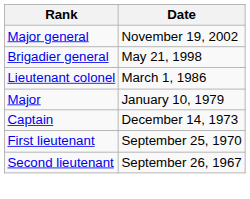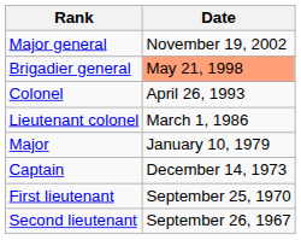 <table class="wikitable">
 <tr>
 <th>Rank</th>
 <th>Date</th>
 </tr>
 <tr>
 <td> <a href='#'>Major general</a></td>
 <td>November 19, 2002</td>
 </tr>
 <tr>
 <td> <a href='#'>Brigadier general</a></td>
-<td>May 21, 1998</td>
+<td style="background: lightsalmon;">May 21, 1998</td>
+</tr>
+<tr>
+<td> <a href='#'>Colonel</a></td>
+<td>April 26, 1993</td>
 </tr>
 <tr>
 <td> <a href='#'>Lieutenant colonel</a></td>
 <td>March 1, 1986</td>
 </tr>
 <tr>
 <td> <a href='#'>Major</a></td>
 <td>January 10, 1979</td>
 </tr>
 <tr>
 <td> <a href='#'>Captain</a></td>
 <td>December 14, 1973</td>
 </tr>
 <tr>
 <td> <a href='#'>First lieutenant</a></td>
 <td>September 25, 1970</td>
 </tr>
 <tr>
 <td> <a href='#'>Second lieutenant</a></td>
 <td>September 26, 1967</td>
 </tr>
 </table>
